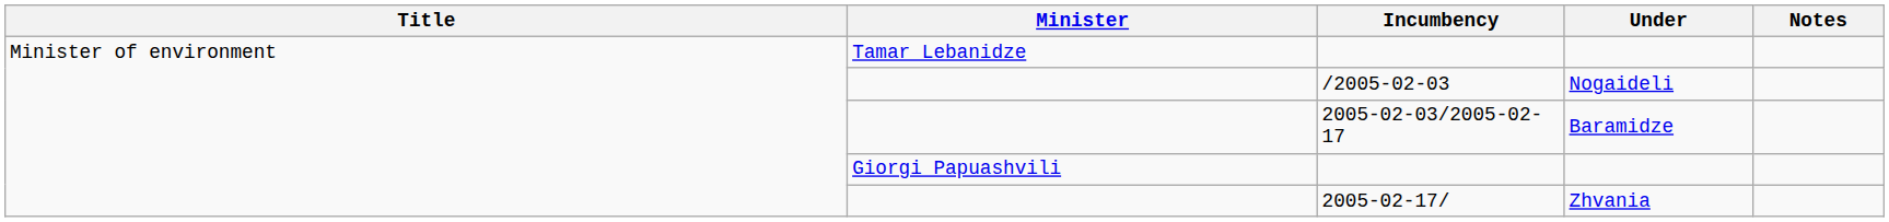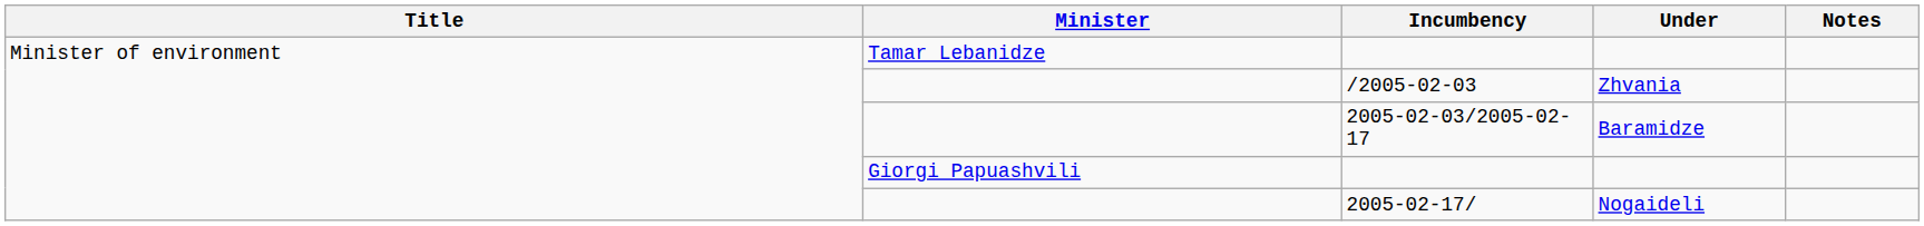 <table class="wikitable" style="width:100%;">
 <tr>
 <th>Title</th>
 <th style="width:25%;"><a href='#'>Minister</a></th>
 <th style="width:160px;">Incumbency</th>
 <th style="width:10%;">Under</th>
 <th style="width:7%;">Notes</th>
 </tr>
 <tr>
 <td rowspan="5" style="vertical-align:top;">Minister of environment</td>
 <td><a href='#'>Tamar Lebanidze</a></td>
 <td></td>
 <td></td>
 <td></td>
 </tr>
 <tr>
 <td></td>
 <td>/2005-02-03</td>
-<td><a href='#'>Nogaideli</a></td>
+<td><a href='#'>Zhvania</a></td>
 <td></td>
 </tr>
 <tr>
 <td></td>
 <td>2005-02-03/2005-02-17</td>
 <td><a href='#'>Baramidze</a></td>
 <td></td>
 </tr>
 <tr>
 <td><a href='#'>Giorgi Papuashvili</a></td>
 <td></td>
 <td></td>
 <td></td>
 </tr>
 <tr>
 <td></td>
 <td>2005-02-17/</td>
-<td><a href='#'>Zhvania</a></td>
+<td><a href='#'>Nogaideli</a></td>
 <td></td>
 </tr>
 </table>
